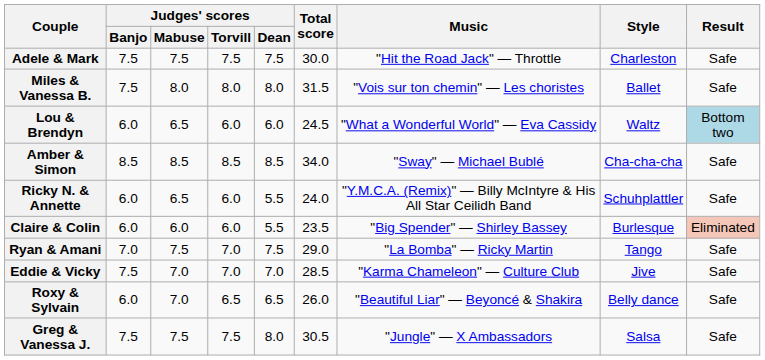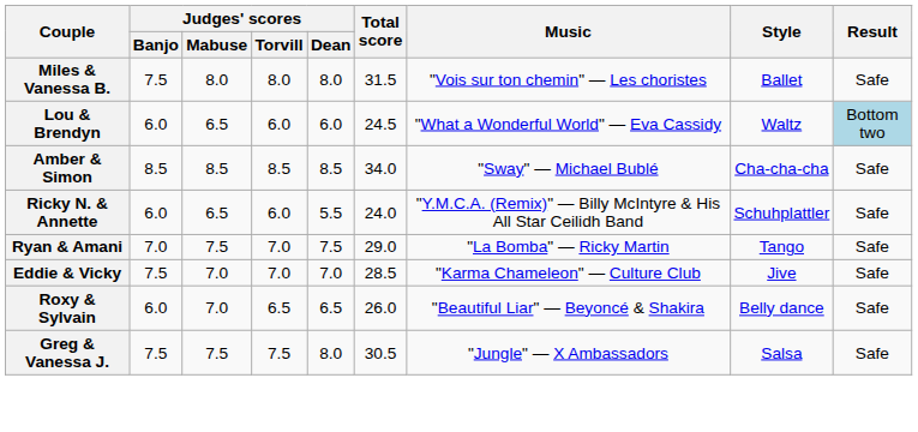 <table class="wikitable sortable" style="text-align:center; font-size:90%; width:90%">
 <tr>
 <th scope="col" rowspan=2>Couple</th>
 <th scope="col" colspan=4 class="unsortable">Judges' scores</th>
 <th scope="col" rowspan=2>Total<br>score</th>
 <th scope="col" rowspan=2 class="unsortable">Music</th>
 <th scope="col" rowspan="2" class="unsortable">Style</th>
 <th scope="col" rowspan=2 class="unsortable">Result</th>
 </tr>
 <tr>
 <th class="unsortable">Banjo</th>
 <th class="unsortable">Mabuse</th>
 <th class="unsortable">Torvill</th>
 <th class="unsortable">Dean</th>
-</tr>
-<tr>
-<th scope="row">Adele & Mark</th>
-<td>7.5</td>
-<td>7.5</td>
-<td>7.5</td>
-<td>7.5</td>
-<td>30.0</td>
-<td>"<a href='#'>Hit the Road Jack</a>" — Throttle</td>
-<td><a href='#'>Charleston</a></td>
-<td>Safe</td>
 </tr>
 <tr>
 <th scope="row">Miles & Vanessa B.</th>
 <td>7.5</td>
 <td>8.0</td>
 <td>8.0</td>
 <td>8.0</td>
 <td>31.5</td>
 <td>"<a href='#'>Vois sur ton chemin</a>" — <a href='#'>Les choristes</a></td>
 <td><a href='#'>Ballet</a></td>
 <td>Safe</td>
 </tr>
 <tr>
 <th scope="row">Lou & Brendyn</th>
 <td>6.0</td>
 <td>6.5</td>
 <td>6.0</td>
 <td>6.0</td>
 <td>24.5</td>
 <td>"<a href='#'>What a Wonderful World</a>" — <a href='#'>Eva Cassidy</a></td>
 <td><a href='#'>Waltz</a></td>
 <td bgcolor="lightblue">Bottom two</td>
 </tr>
 <tr>
 <th scope="row">Amber & Simon</th>
 <td>8.5</td>
 <td>8.5</td>
 <td>8.5</td>
 <td>8.5</td>
 <td>34.0</td>
 <td>"<a href='#'>Sway</a>" — <a href='#'>Michael Bublé</a></td>
 <td><a href='#'>Cha-cha-cha</a></td>
 <td>Safe</td>
 </tr>
 <tr>
 <th scope="row">Ricky N. & Annette</th>
 <td>6.0</td>
 <td>6.5</td>
 <td>6.0</td>
 <td>5.5</td>
 <td>24.0</td>
 <td>"<a href='#'>Y.M.C.A. (Remix)</a>" — Billy McIntyre & His All Star Ceilidh Band</td>
 <td><a href='#'>Schuhplattler</a></td>
 <td>Safe</td>
 </tr>
 <tr>
-<th scope="row">Claire & Colin</th>
-<td>6.0</td>
-<td>6.0</td>
-<td>6.0</td>
-<td>5.5</td>
-<td>23.5</td>
-<td>"<a href='#'>Big Spender</a>" — <a href='#'>Shirley Bassey</a></td>
-<td><a href='#'>Burlesque</a></td>
-<td bgcolor="#f4c7b8">Eliminated</td>
-</tr>
-<tr>
 <th scope="row">Ryan & Amani</th>
 <td>7.0</td>
 <td>7.5</td>
 <td>7.0</td>
 <td>7.5</td>
 <td>29.0</td>
 <td>"<a href='#'>La Bomba</a>" — <a href='#'>Ricky Martin</a></td>
 <td><a href='#'>Tango</a></td>
 <td>Safe</td>
 </tr>
 <tr>
 <th scope="row">Eddie & Vicky</th>
 <td>7.5</td>
 <td>7.0</td>
 <td>7.0</td>
 <td>7.0</td>
 <td>28.5</td>
 <td>"<a href='#'>Karma Chameleon</a>" — <a href='#'>Culture Club</a></td>
 <td><a href='#'>Jive</a></td>
 <td>Safe</td>
 </tr>
 <tr>
 <th scope="row">Roxy & Sylvain</th>
 <td>6.0</td>
 <td>7.0</td>
 <td>6.5</td>
 <td>6.5</td>
 <td>26.0</td>
 <td>"<a href='#'>Beautiful Liar</a>" — <a href='#'>Beyoncé</a> & <a href='#'>Shakira</a></td>
 <td><a href='#'>Belly dance</a></td>
 <td>Safe</td>
 </tr>
 <tr>
 <th scope="row">Greg & Vanessa J.</th>
 <td>7.5</td>
 <td>7.5</td>
 <td>7.5</td>
 <td>8.0</td>
 <td>30.5</td>
 <td>"<a href='#'>Jungle</a>" — <a href='#'>X Ambassadors</a></td>
 <td><a href='#'>Salsa</a></td>
 <td>Safe</td>
 </tr>
 </table>
